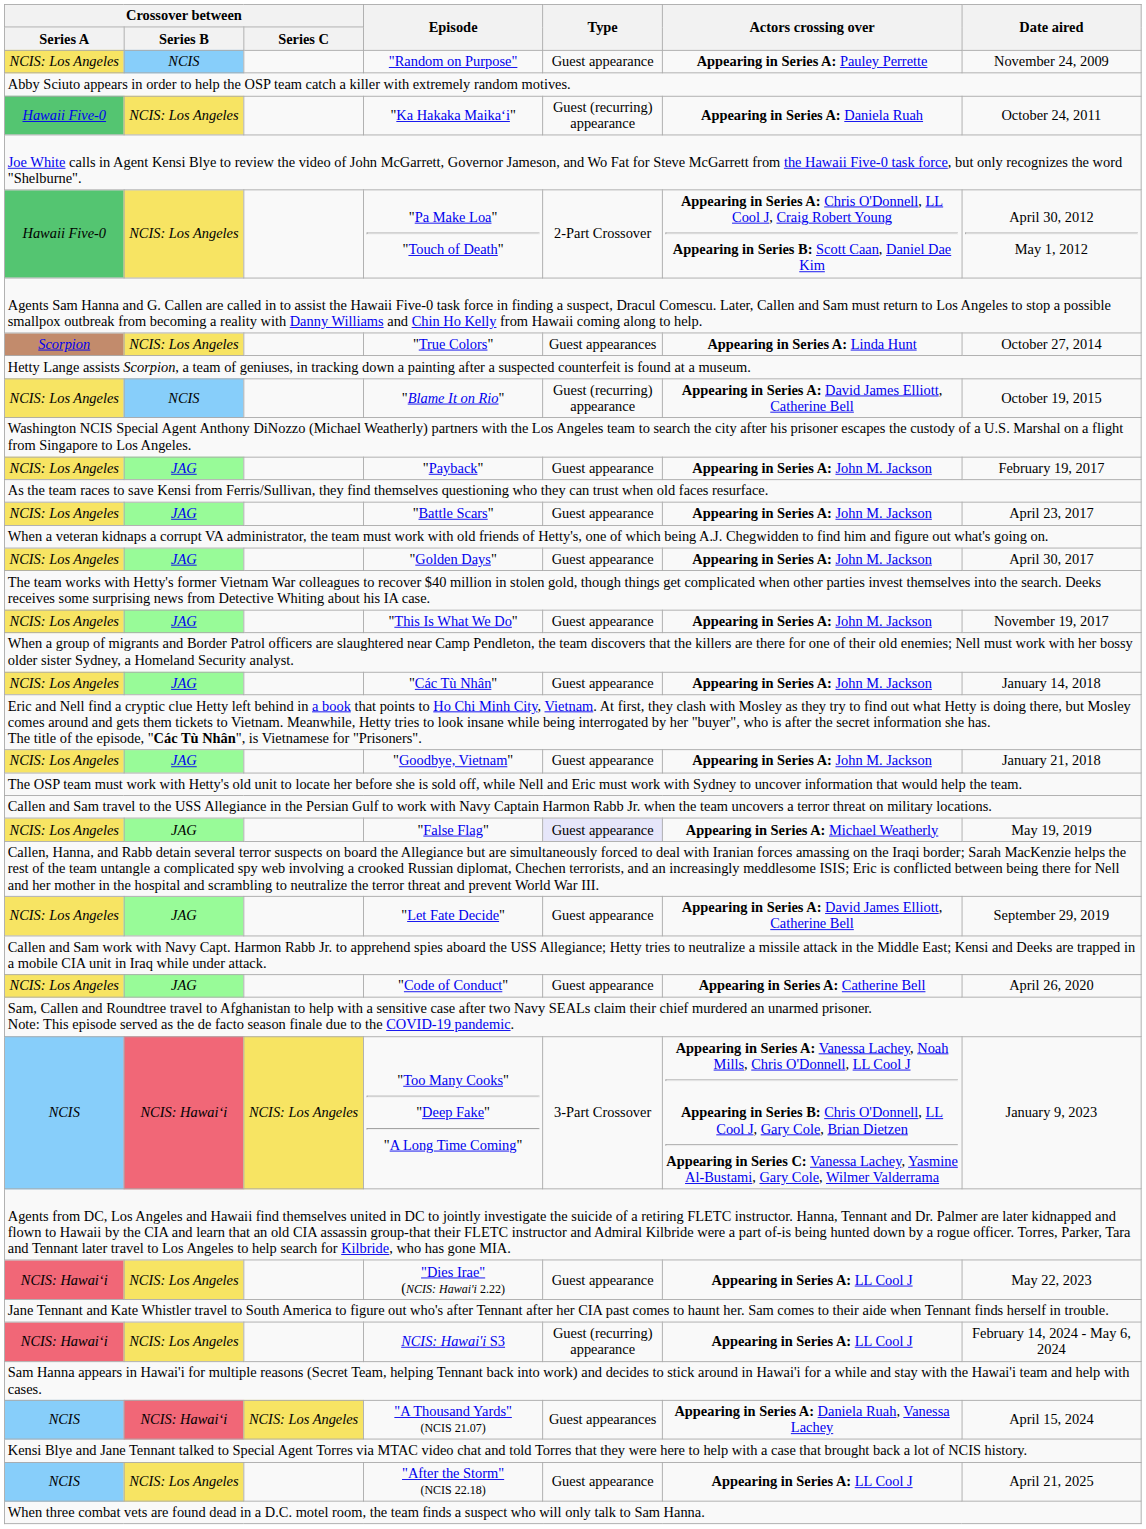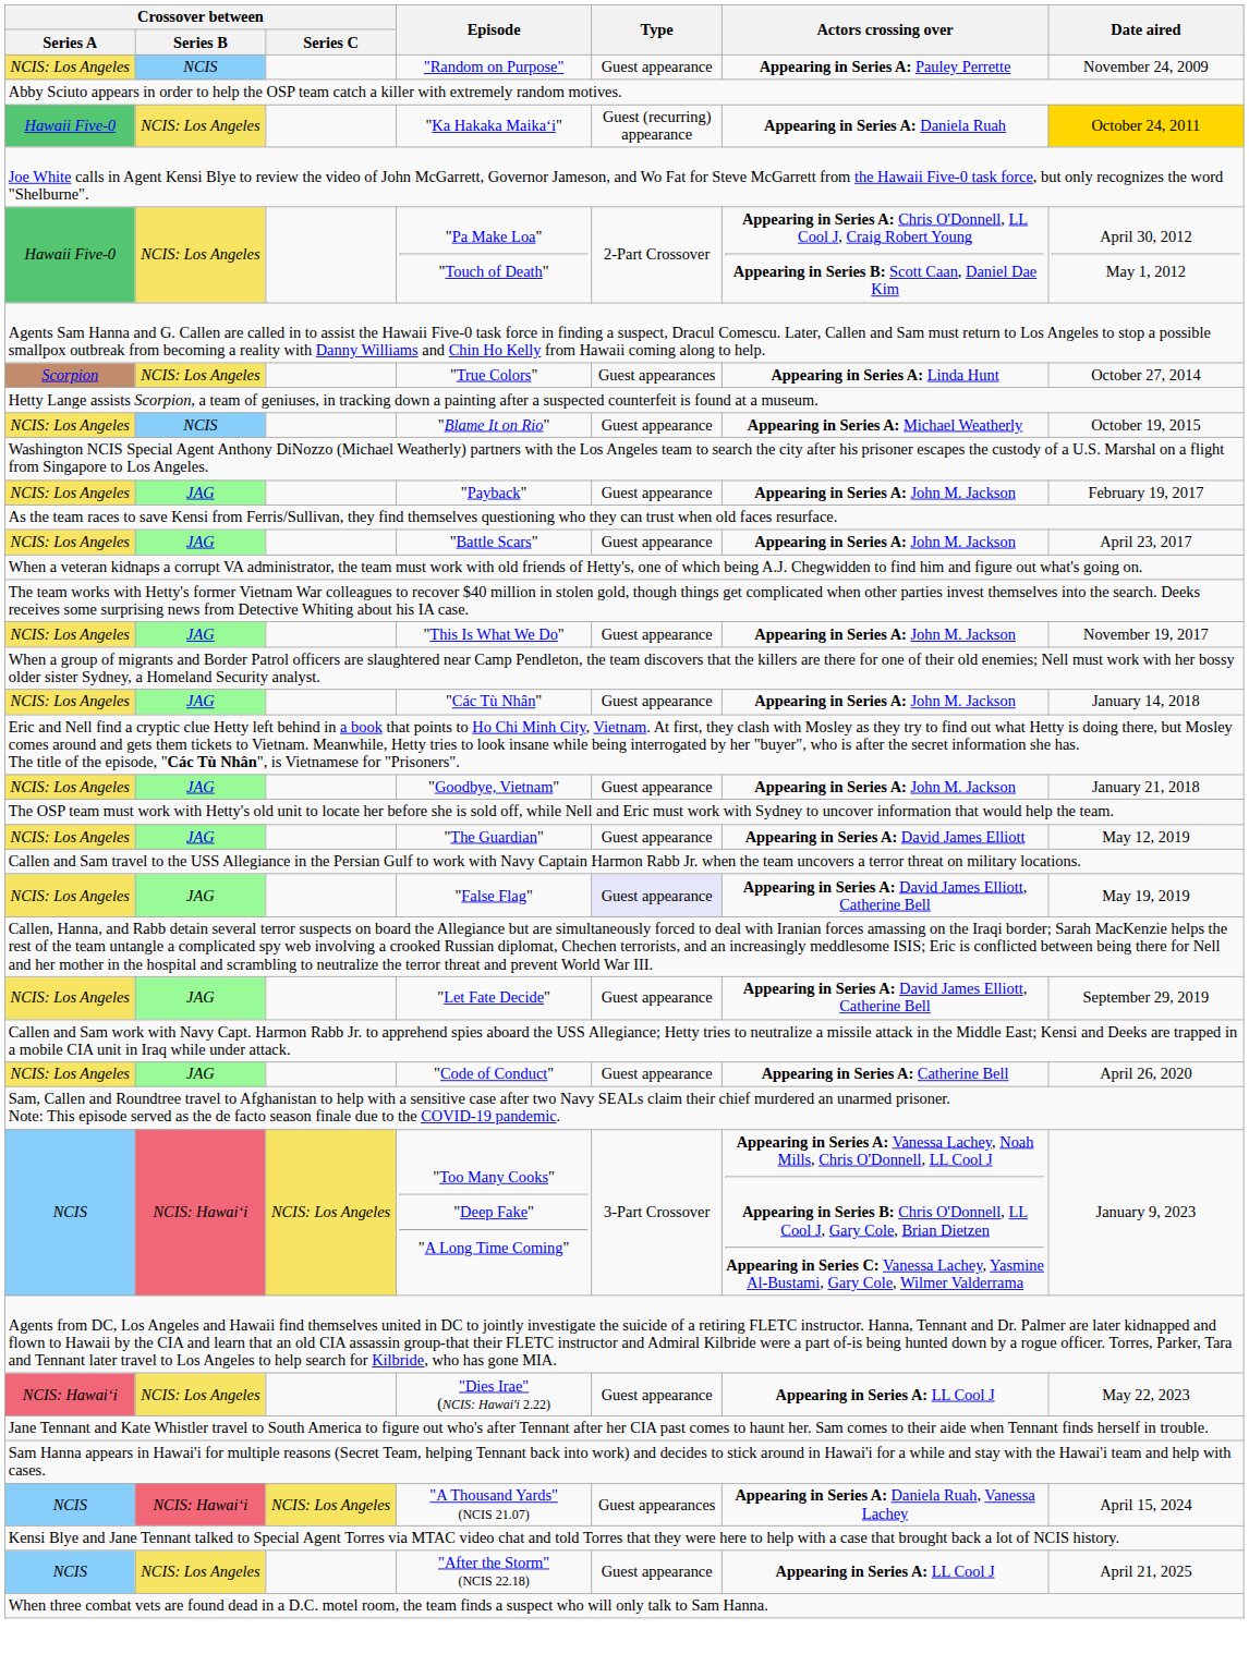 <table class="wikitable" width="100%" style="text-align:center;">
 <tr>
 <th colspan="3" width="30%">Crossover between</th>
 <th rowspan="2" width="15%">Episode</th>
 <th rowspan="2" width="10%">Type</th>
 <th rowspan="2" width="25%">Actors crossing over</th>
 <th rowspan="2" width="15%">Date aired</th>
 </tr>
 <tr>
 <th width="10%">Series A</th>
 <th width="10%">Series B</th>
 <th width="10%">Series C</th>
 </tr>
 <tr>
 <td style="background:#f7e463;"><em>NCIS: Los Angeles</em></td>
 <td style="background:#87CEFA;"><em>NCIS</em></td>
 <td></td>
 <td><a href='#'>"Random on Purpose"</a><br></td>
 <td>Guest appearance</td>
 <td><strong>Appearing in Series A:</strong> <a href='#'>Pauley Perrette</a></td>
 <td>November 24, 2009</td>
 </tr>
 <tr>
 <td colspan = "7" style="text-align:left;">Abby Sciuto appears in order to help the OSP team catch a killer with extremely random motives.</td>
 </tr>
 <tr>
 <td style="background:#54C571;"><em><a href='#'>Hawaii Five-0</a></em></td>
 <td style="background:#f7e463;"><em>NCIS: Los Angeles</em></td>
 <td></td>
 <td>"<a href='#'>Ka Hakaka Maikaʻi</a>"<br></td>
 <td>Guest (recurring) appearance</td>
 <td><strong>Appearing in Series A:</strong> <a href='#'>Daniela Ruah</a></td>
-<td>October 24, 2011</td>
+<td style="background: gold;">October 24, 2011</td>
 </tr>
 <tr>
 <td colspan = "7" style="text-align:left;"><br><a href='#'>Joe White</a> calls in Agent Kensi Blye to review the video of John McGarrett, Governor Jameson, and Wo Fat for Steve McGarrett from <a href='#'>the Hawaii Five-0 task force</a>, but only recognizes the word "Shelburne".</td>
 </tr>
 <tr>
 <td style="background:#54C571;"><em>Hawaii Five-0</em></td>
 <td style="background:#f7e463;"><em>NCIS: Los Angeles</em></td>
 <td></td>
 <td>"<a href='#'>Pa Make Loa</a>"<br><hr>"<a href='#'>Touch of Death</a>"<br></td>
 <td>2-Part Crossover</td>
 <td><strong>Appearing in Series A:</strong> <a href='#'>Chris O'Donnell</a>, <a href='#'>LL Cool J</a>, <a href='#'>Craig Robert Young</a><hr><strong>Appearing in Series B:</strong> <a href='#'>Scott Caan</a>, <a href='#'>Daniel Dae Kim</a></td>
 <td>April 30, 2012<hr>May 1, 2012</td>
 </tr>
 <tr>
 <td colspan = "7" style="text-align:left;"><br>Agents Sam Hanna and G. Callen are called in to assist the Hawaii Five-0 task force in finding a suspect, Dracul Comescu. Later, Callen and Sam must return to Los Angeles to stop a possible smallpox outbreak from becoming a reality with <a href='#'>Danny Williams</a> and <a href='#'>Chin Ho Kelly</a> from Hawaii coming along to help.</td>
 </tr>
 <tr>
 <td style="background:#c28b6c;"><em><a href='#'>Scorpion</a></em></td>
 <td style="background:#f7e463;"><em>NCIS: Los Angeles</em></td>
 <td></td>
 <td>"<a href='#'>True Colors</a>"<br></td>
 <td>Guest appearances</td>
 <td><strong>Appearing in Series A:</strong> <a href='#'>Linda Hunt</a></td>
 <td>October 27, 2014</td>
 </tr>
 <tr>
 <td colspan = "7" style="text-align:left;">Hetty Lange assists <em>Scorpion</em>, a team of geniuses, in tracking down a painting after a suspected counterfeit is found at a museum.</td>
 </tr>
 <tr>
 <td style="background:#f7e463;"><em>NCIS: Los Angeles</em></td>
 <td style="background:#87CEFA;"><em>NCIS</em></td>
 <td></td>
 <td>"<a href='#'><em>Blame It on Rio</em></a>"<br></td>
-<td>Guest (recurring) appearance</td>
-<td><strong>Appearing in Series A:</strong> <a href='#'>David James Elliott</a>, <a href='#'>Catherine Bell</a></td>
+<td>Guest appearance</td>
+<td><strong>Appearing in Series A:</strong> <a href='#'>Michael Weatherly</a></td>
 <td>October 19, 2015</td>
 </tr>
 <tr>
 <td colspan = "7" style="text-align:left;">Washington NCIS Special Agent Anthony DiNozzo (Michael Weatherly) partners with the Los Angeles team to search the city after his prisoner escapes the custody of a U.S. Marshal on a flight from Singapore to Los Angeles.</td>
 </tr>
 <tr>
 <td style="background:#f7e463;"><em>NCIS: Los Angeles</em></td>
 <td style="background:#98FB98;"><em><a href='#'>JAG</a></em></td>
 <td></td>
 <td>"<a href='#'>Payback</a>"<br></td>
 <td>Guest appearance</td>
 <td><strong>Appearing in Series A:</strong> <a href='#'>John M. Jackson</a></td>
 <td>February 19, 2017</td>
 </tr>
 <tr>
 <td colspan = "7" style="text-align:left;">As the team races to save Kensi from Ferris/Sullivan, they find themselves questioning who they can trust when old faces resurface.</td>
 </tr>
 <tr>
 <td style="background:#f7e463;"><em>NCIS: Los Angeles</em></td>
 <td style="background:#98FB98;"><em><a href='#'>JAG</a></em></td>
 <td></td>
 <td>"<a href='#'>Battle Scars</a>"<br></td>
 <td>Guest appearance</td>
 <td><strong>Appearing in Series A:</strong> <a href='#'>John M. Jackson</a></td>
 <td>April 23, 2017</td>
 </tr>
 <tr>
 <td colspan = "7" style="text-align:left;">When a veteran kidnaps a corrupt VA administrator, the team must work with old friends of Hetty's, one of which being A.J. Chegwidden to find him and figure out what's going on.</td>
-</tr>
-<tr>
-<td style="background:#f7e463;"><em>NCIS: Los Angeles</em></td>
-<td style="background:#98FB98;"><em><a href='#'>JAG</a></em></td>
-<td></td>
-<td>"<a href='#'>Golden Days</a>"<br></td>
-<td>Guest appearance</td>
-<td><strong>Appearing in Series A:</strong> <a href='#'>John M. Jackson</a></td>
-<td>April 30, 2017</td>
 </tr>
 <tr>
 <td colspan = "7" style="text-align:left;">The team works with Hetty's former Vietnam War colleagues to recover $40 million in stolen gold, though things get complicated when other parties invest themselves into the search. Deeks receives some surprising news from Detective Whiting about his IA case.</td>
 </tr>
 <tr>
 <td style="background:#f7e463;"><em>NCIS: Los Angeles</em></td>
 <td style="background:#98FB98;"><em><a href='#'>JAG</a></em></td>
 <td></td>
 <td>"<a href='#'>This Is What We Do</a>"<br></td>
 <td>Guest appearance</td>
 <td><strong>Appearing in Series A:</strong> <a href='#'>John M. Jackson</a></td>
 <td>November 19, 2017</td>
 </tr>
 <tr>
 <td colspan = "7" style="text-align:left;">When a group of migrants and Border Patrol officers are slaughtered near Camp Pendleton, the team discovers that the killers are there for one of their old enemies; Nell must work with her bossy older sister Sydney, a Homeland Security analyst.</td>
 </tr>
 <tr>
 <td style="background:#f7e463;"><em>NCIS: Los Angeles</em></td>
 <td style="background:#98FB98;"><em><a href='#'>JAG</a></em></td>
 <td></td>
 <td>"<a href='#'>Các Tù Nhân</a>"<br></td>
 <td>Guest appearance</td>
 <td><strong>Appearing in Series A:</strong> <a href='#'>John M. Jackson</a></td>
 <td>January 14, 2018</td>
 </tr>
 <tr>
 <td colspan = "7" style="text-align:left;">Eric and Nell find a cryptic clue Hetty left behind in <a href='#'>a book</a> that points to <a href='#'>Ho Chi Minh City</a>, <a href='#'>Vietnam</a>. At first, they clash with Mosley as they try to find out what Hetty is doing there, but Mosley comes around and gets them tickets to Vietnam. Meanwhile, Hetty tries to look insane while being interrogated by her "buyer", who is after the secret information she has.<br>The title of the episode, "<strong>Các Tù Nhân</strong>", is Vietnamese for "Prisoners".</td>
 </tr>
 <tr>
 <td style="background:#f7e463;"><em>NCIS: Los Angeles</em></td>
 <td style="background:#98FB98;"><em><a href='#'>JAG</a></em></td>
 <td></td>
 <td>"<a href='#'>Goodbye, Vietnam</a>"<br></td>
 <td>Guest appearance</td>
 <td><strong>Appearing in Series A:</strong> <a href='#'>John M. Jackson</a></td>
 <td>January 21, 2018</td>
 </tr>
 <tr>
 <td colspan = "7" style="text-align:left;">The OSP team must work with Hetty's old unit to locate her before she is sold off, while Nell and Eric must work with Sydney to uncover information that would help the team.</td>
 </tr>
 <tr>
+<td style="background:#f7e463;"><em>NCIS: Los Angeles</em></td>
+<td style="background:#98FB98;"><em><a href='#'>JAG</a></em></td>
+<td></td>
+<td>"<a href='#'>The Guardian</a>"<br></td>
+<td>Guest appearance</td>
+<td><strong>Appearing in Series A:</strong> <a href='#'>David James Elliott</a></td>
+<td>May 12, 2019</td>
+</tr>
+<tr>
 <td colspan = "7" style="text-align:left;">Callen and Sam travel to the USS Allegiance in the Persian Gulf to work with Navy Captain Harmon Rabb Jr. when the team uncovers a terror threat on military locations.</td>
 </tr>
 <tr>
 <td style="background:#f7e463;"><em>NCIS: Los Angeles</em></td>
 <td style="background:#98FB98;"><em>JAG</em></td>
 <td></td>
 <td>"<a href='#'>False Flag</a>"<br></td>
 <td style="background: lavender;">Guest appearance</td>
-<td><strong>Appearing in Series A:</strong> <a href='#'>Michael Weatherly</a></td>
+<td><strong>Appearing in Series A:</strong> <a href='#'>David James Elliott</a>, <a href='#'>Catherine Bell</a></td>
 <td>May 19, 2019</td>
 </tr>
 <tr>
 <td colspan = "7" style="text-align:left;">Callen, Hanna, and Rabb detain several terror suspects on board the Allegiance but are simultaneously forced to deal with Iranian forces amassing on the Iraqi border; Sarah MacKenzie helps the rest of the team untangle a complicated spy web involving a crooked Russian diplomat, Chechen terrorists, and an increasingly meddlesome ISIS; Eric is conflicted between being there for Nell and her mother in the hospital and scrambling to neutralize the terror threat and prevent World War III.</td>
 </tr>
 <tr>
 <td style="background:#f7e463;"><em>NCIS: Los Angeles</em></td>
 <td style="background:#98FB98;"><em>JAG</em></td>
 <td></td>
 <td>"<a href='#'>Let Fate Decide</a>"<br></td>
 <td>Guest appearance</td>
 <td><strong>Appearing in Series A:</strong> <a href='#'>David James Elliott</a>, <a href='#'>Catherine Bell</a></td>
 <td>September 29, 2019</td>
 </tr>
 <tr>
 <td colspan = "7" style="text-align:left;">Callen and Sam work with Navy Capt. Harmon Rabb Jr. to apprehend spies aboard the USS Allegiance; Hetty tries to neutralize a missile attack in the Middle East; Kensi and Deeks are trapped in a mobile CIA unit in Iraq while under attack.</td>
 </tr>
 <tr>
 <td style="background:#f7e463;"><em>NCIS: Los Angeles</em></td>
 <td style="background:#98FB98;"><em>JAG</em></td>
 <td></td>
 <td>"<a href='#'>Code of Conduct</a>"<br></td>
 <td>Guest appearance</td>
 <td><strong>Appearing in Series A:</strong> <a href='#'>Catherine Bell</a></td>
 <td>April 26, 2020</td>
 </tr>
 <tr>
 <td colspan = "7" style="text-align:left;">Sam, Callen and Roundtree travel to Afghanistan to help with a sensitive case after two Navy SEALs claim their chief murdered an unarmed prisoner.<br>Note: This episode served as the de facto season finale due to the <a href='#'>COVID-19 pandemic</a>.</td>
 </tr>
 <tr>
 <td style="background:#87CEFA;"><em>NCIS</em></td>
 <td style="background:#F16777;"><em>NCIS: Hawaiʻi</em></td>
 <td style="background:#f7e463;"><em>NCIS: Los Angeles</em></td>
 <td>"<a href='#'>Too Many Cooks</a>"<br><hr>"<a href='#'>Deep Fake</a>"<br><hr>"<a href='#'>A Long Time Coming</a>"<br></td>
 <td>3-Part Crossover</td>
 <td><strong>Appearing in Series A:</strong> <a href='#'>Vanessa Lachey</a>, <a href='#'>Noah Mills</a>, <a href='#'>Chris O'Donnell</a>, <a href='#'>LL Cool J</a><hr> <br><strong>Appearing in Series B:</strong> <a href='#'>Chris O'Donnell</a>, <a href='#'>LL Cool J</a>, <a href='#'>Gary Cole</a>, <a href='#'>Brian Dietzen</a><hr><strong>Appearing in Series C:</strong> <a href='#'>Vanessa Lachey</a>, <a href='#'>Yasmine Al-Bustami</a>, <a href='#'>Gary Cole</a>, <a href='#'>Wilmer Valderrama</a></td>
 <td>January 9, 2023</td>
 </tr>
 <tr>
 <td colspan = "7" style="text-align:left;"><br>Agents from DC, Los Angeles and Hawaii find themselves united in DC to jointly investigate the suicide of a retiring FLETC instructor. Hanna, Tennant and Dr. Palmer are later kidnapped and flown to Hawaii by the CIA and learn that an old CIA assassin group-that their FLETC instructor and Admiral Kilbride were a part of-is being hunted down by a rogue officer. Torres, Parker, Tara and Tennant later travel to Los Angeles to help search for <a href='#'>Kilbride</a>, who has gone MIA.</td>
 </tr>
 <tr>
 <td style="background:#F16777;"><em>NCIS: Hawaiʻi</em></td>
 <td style="background:#f7e463;"><em>NCIS: Los Angeles</em></td>
 <td></td>
 <td><a href='#'>"Dies Irae"</a><br>(<small><em>NCIS: Hawai'i</em> 2.22)</small></td>
 <td>Guest appearance</td>
 <td><strong>Appearing in Series A:</strong> <a href='#'>LL Cool J</a></td>
 <td>May 22, 2023</td>
 </tr>
 <tr>
 <td colspan = "7" style="text-align:left;">Jane Tennant and Kate Whistler travel to South America to figure out who's after Tennant after her CIA past comes to haunt her. Sam comes to their aide when Tennant finds herself in trouble.</td>
 </tr>
 <tr>
-<td style="background:#F16777;"><em>NCIS: Hawaiʻi</em></td>
-<td style="background:#f7e463;"><em>NCIS: Los Angeles</em></td>
-<td></td>
-<td><a href='#'><em>NCIS: Hawai'i</em> S3</a></td>
-<td>Guest (recurring) appearance</td>
-<td><strong>Appearing in Series A:</strong> <a href='#'>LL Cool J</a></td>
-<td>February 14, 2024 - May 6, 2024</td>
-</tr>
-<tr>
 <td colspan = "7" style="text-align:left;">Sam Hanna appears in Hawai'i for multiple reasons (Secret Team, helping Tennant back into work) and decides to stick around in Hawai'i for a while and stay with the Hawai'i team and help with cases.</td>
 </tr>
 <tr>
 <td style="background:#87CEFA;"><em>NCIS</em></td>
 <td style="background:#F16777;"><em>NCIS: Hawaiʻi</em></td>
 <td style="background:#f7e463;"><em>NCIS: Los Angeles</em></td>
 <td><a href='#'>"A Thousand Yards"</a><br><small>(NCIS 21.07)</small></td>
 <td>Guest appearances</td>
 <td><strong>Appearing in Series A:</strong> <a href='#'>Daniela Ruah</a>, <a href='#'>Vanessa Lachey</a></td>
 <td>April 15, 2024</td>
 </tr>
 <tr>
 <td colspan = "7" style="text-align:left;">Kensi Blye and Jane Tennant talked to Special Agent Torres via MTAC video chat and told Torres that they were here to help with a case that brought back a lot of NCIS history.</td>
 </tr>
 <tr>
 <td style="background:#87CEFA;"><em>NCIS</em></td>
 <td style="background:#f7e463;"><em>NCIS: Los Angeles</em></td>
 <td></td>
 <td><a href='#'>"After the Storm"</a><br><small>(NCIS 22.18)</small></td>
 <td>Guest appearance</td>
 <td><strong>Appearing in Series A:</strong> <a href='#'>LL Cool J</a></td>
 <td>April 21, 2025</td>
 </tr>
 <tr>
 <td colspan = "7" style="text-align:left;">When three combat vets are found dead in a D.C. motel room, the team finds a suspect who will only talk to Sam Hanna.</td>
 </tr>
 </table>
